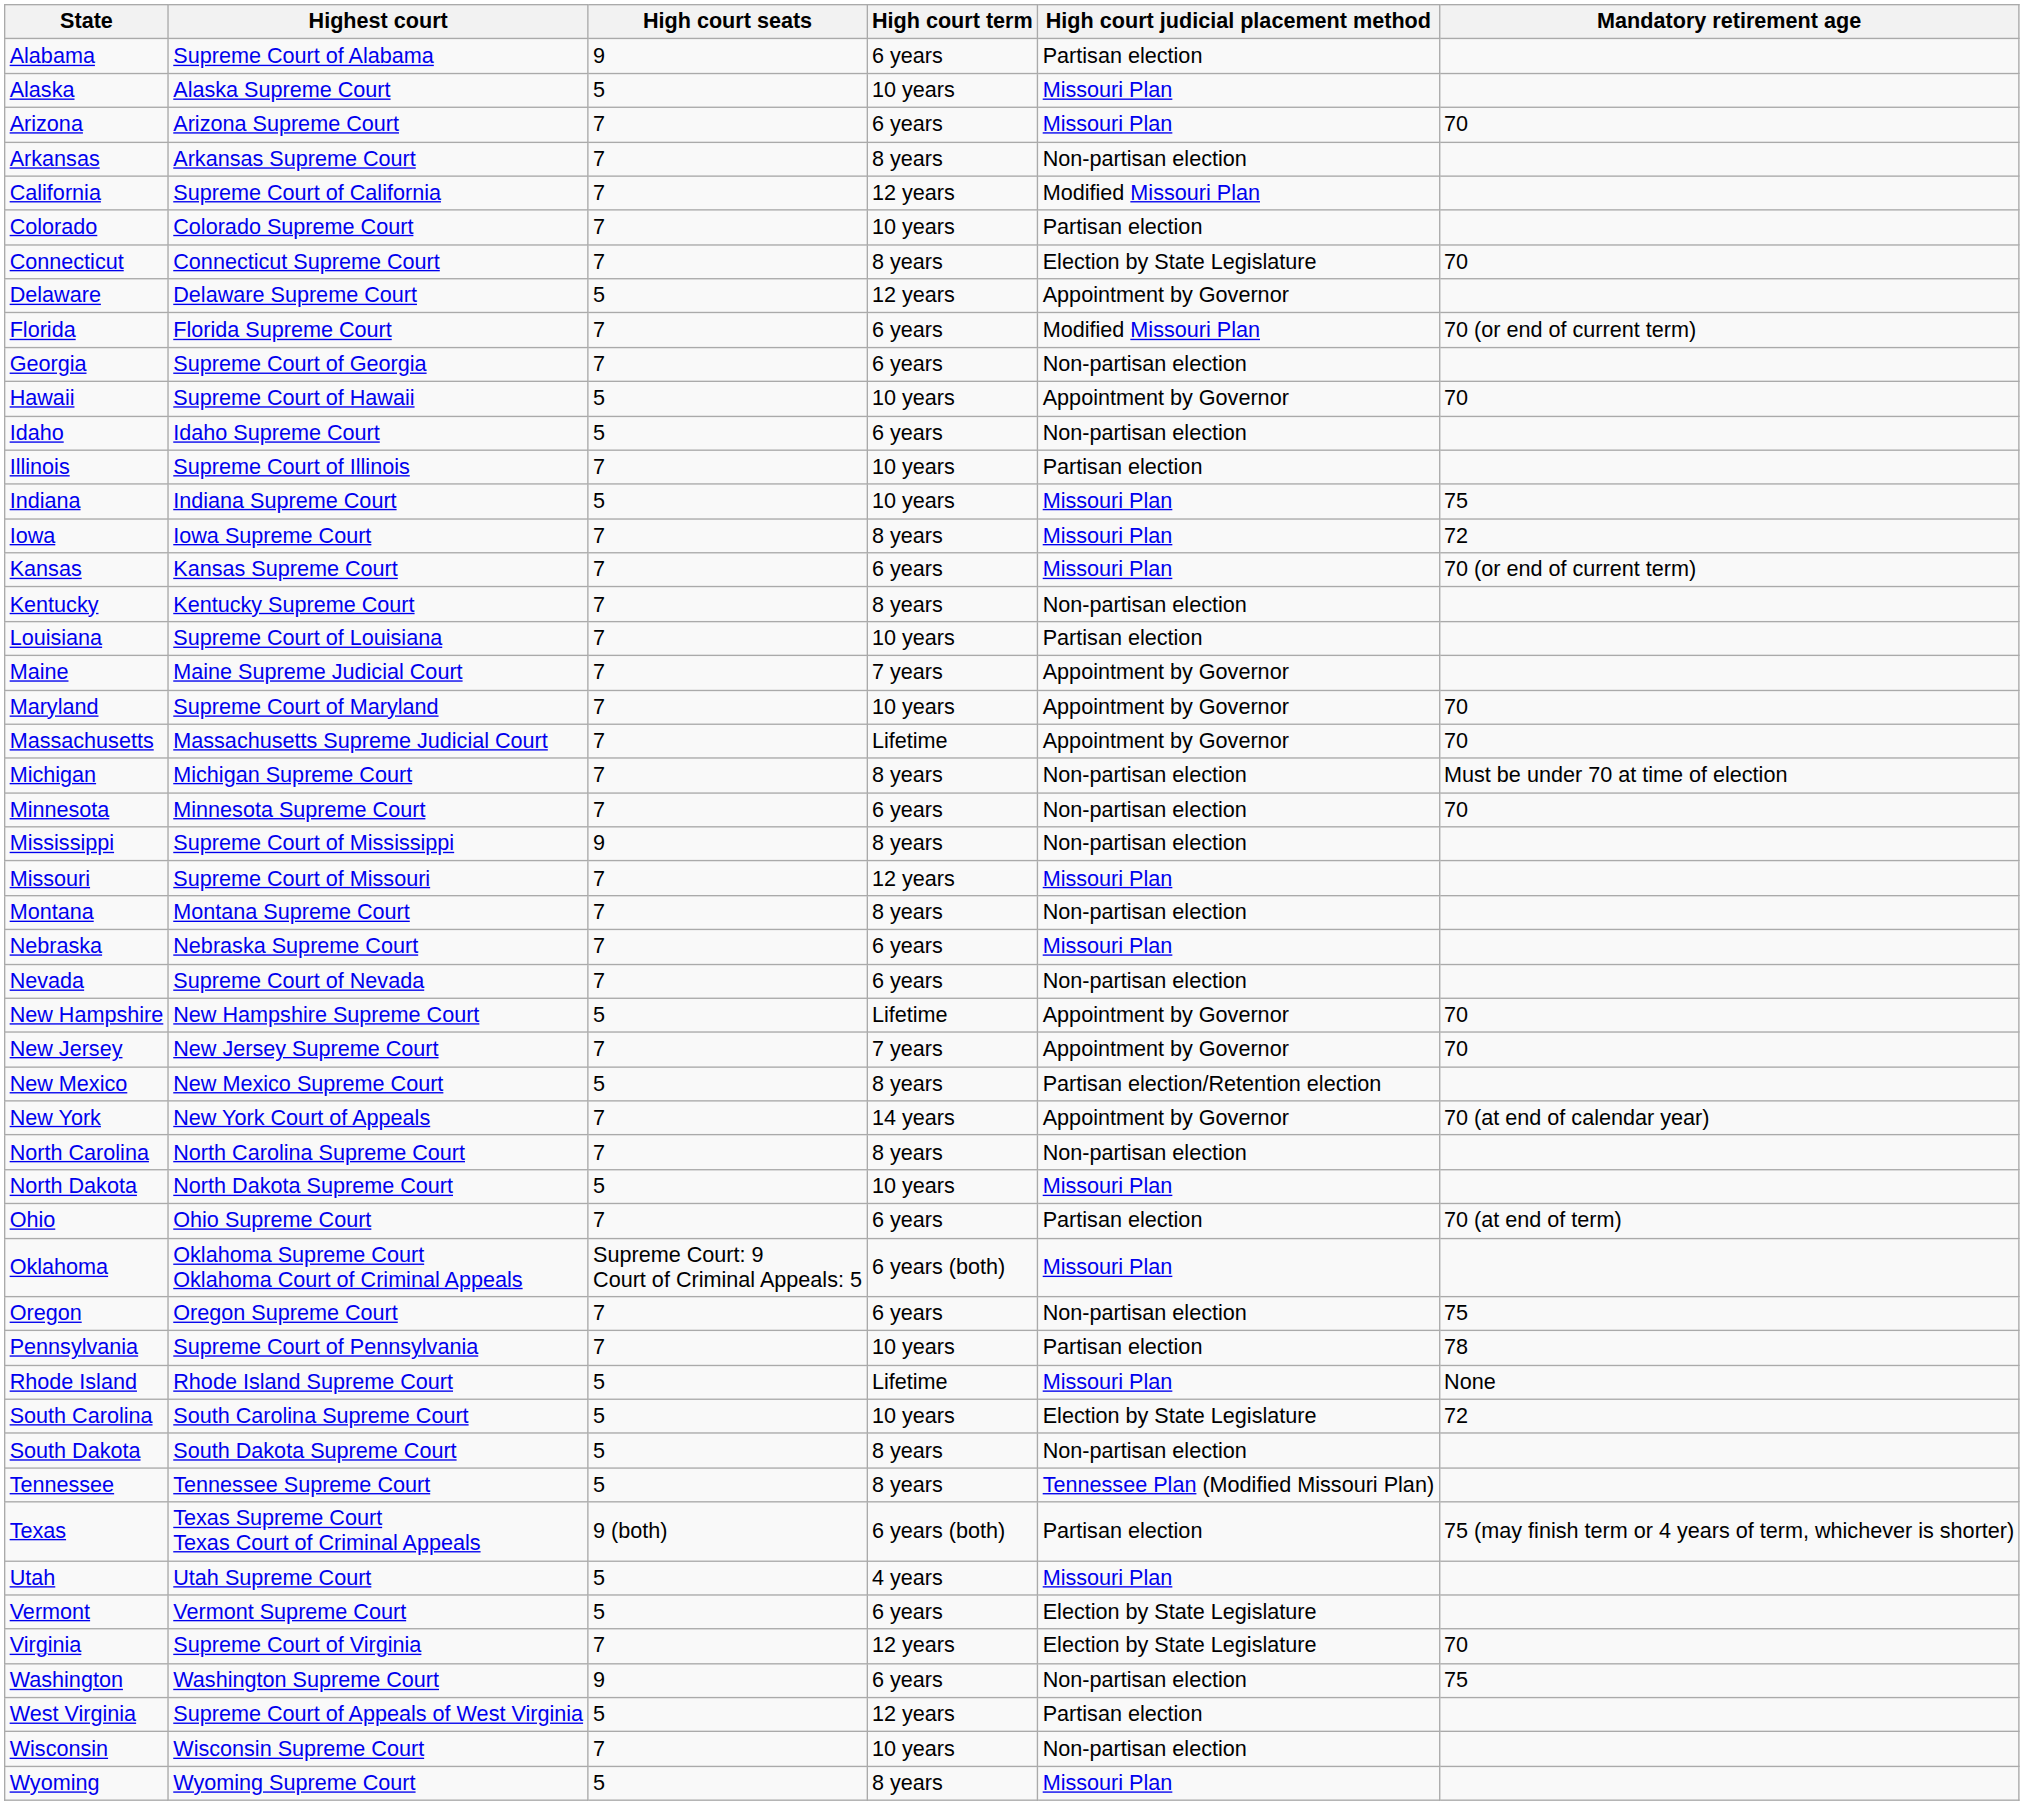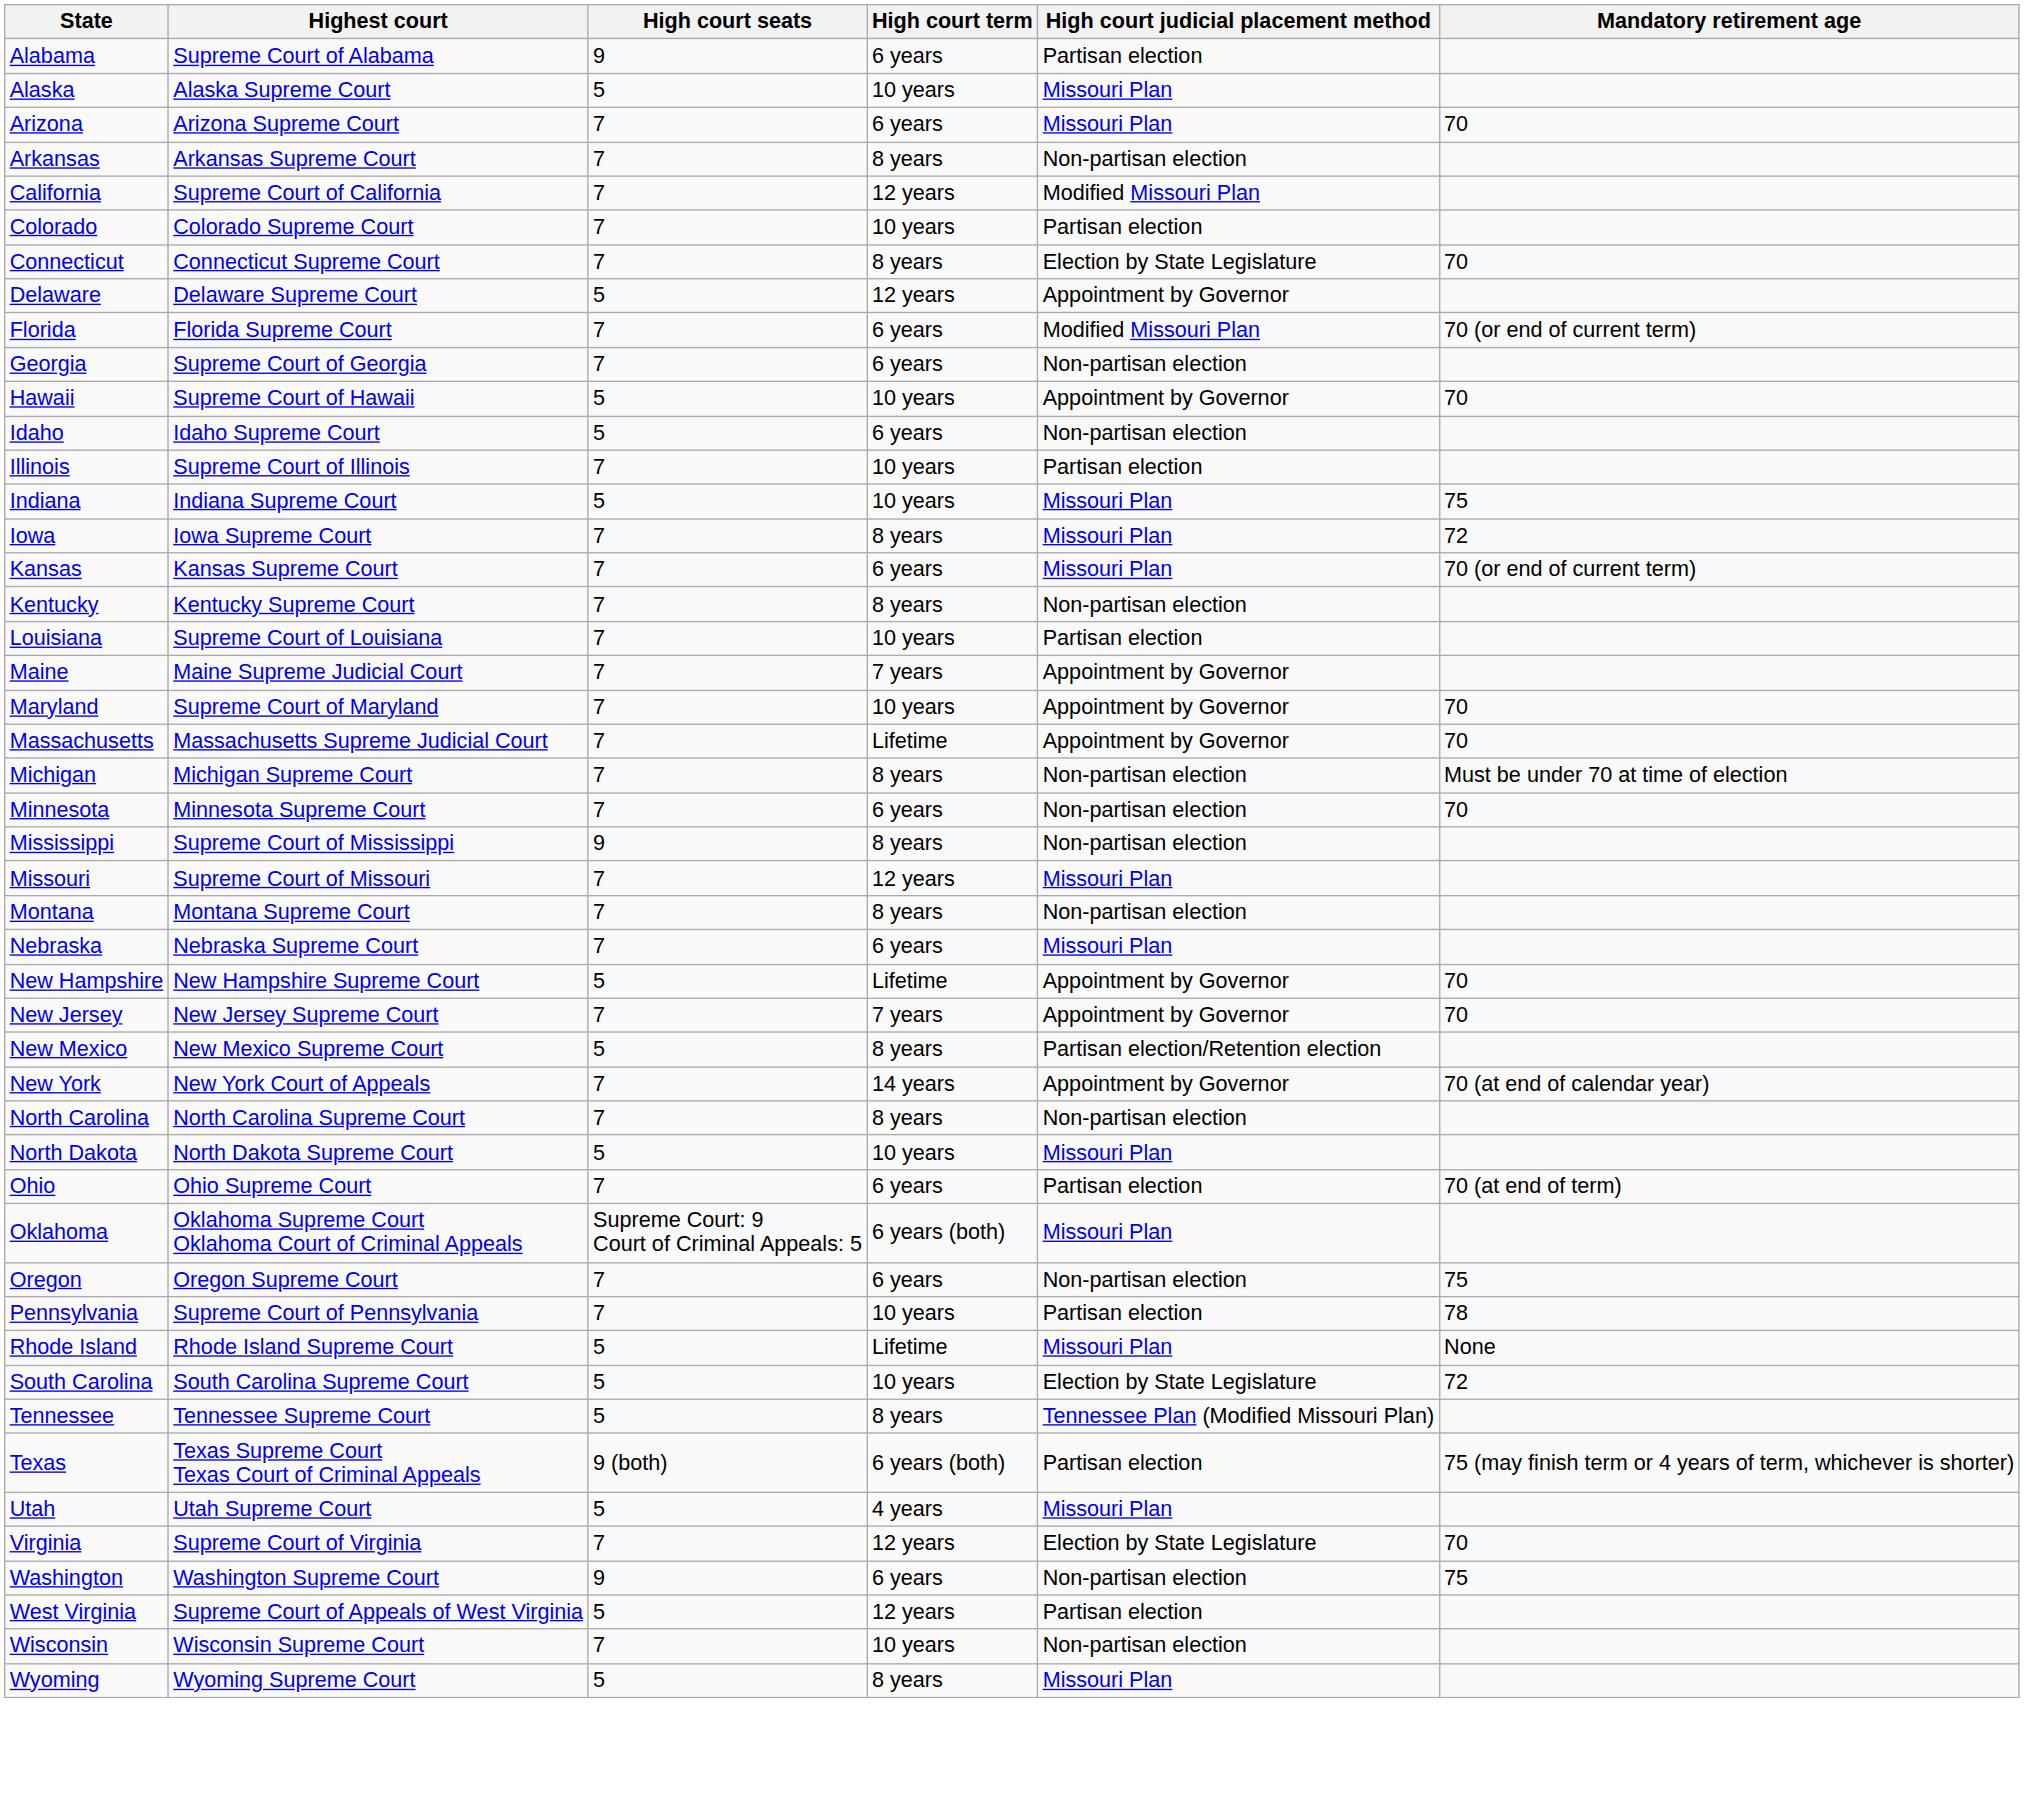 <table class="wikitable sortable" border="1">
 <tr>
 <th>State</th>
 <th>Highest court</th>
 <th>High court seats</th>
 <th>High court term</th>
 <th>High court judicial placement method</th>
 <th>Mandatory retirement age</th>
 </tr>
 <tr>
 <td><a href='#'>Alabama</a></td>
 <td><a href='#'>Supreme Court of Alabama</a></td>
 <td>9</td>
 <td>6 years</td>
 <td>Partisan election</td>
 <td></td>
 </tr>
 <tr>
 <td><a href='#'>Alaska</a></td>
 <td><a href='#'>Alaska Supreme Court</a></td>
 <td>5</td>
 <td>10 years</td>
 <td><a href='#'>Missouri Plan</a></td>
 <td></td>
 </tr>
 <tr>
 <td><a href='#'>Arizona</a></td>
 <td><a href='#'>Arizona Supreme Court</a></td>
 <td>7</td>
 <td>6 years</td>
 <td><a href='#'>Missouri Plan</a></td>
 <td>70</td>
 </tr>
 <tr>
 <td><a href='#'>Arkansas</a></td>
 <td><a href='#'>Arkansas Supreme Court</a></td>
 <td>7</td>
 <td>8 years</td>
 <td>Non-partisan election</td>
 <td></td>
 </tr>
 <tr>
 <td><a href='#'>California</a></td>
 <td><a href='#'>Supreme Court of California</a></td>
 <td>7</td>
 <td>12 years</td>
 <td>Modified <a href='#'>Missouri Plan</a></td>
 <td></td>
 </tr>
 <tr>
 <td><a href='#'>Colorado</a></td>
 <td><a href='#'>Colorado Supreme Court</a></td>
 <td>7</td>
 <td>10 years</td>
 <td>Partisan election</td>
 <td></td>
 </tr>
 <tr>
 <td><a href='#'>Connecticut</a></td>
 <td><a href='#'>Connecticut Supreme Court</a></td>
 <td>7</td>
 <td>8 years</td>
 <td>Election by State Legislature</td>
 <td>70</td>
 </tr>
 <tr>
 <td><a href='#'>Delaware</a></td>
 <td><a href='#'>Delaware Supreme Court</a></td>
 <td>5</td>
 <td>12 years</td>
 <td>Appointment by Governor</td>
 <td></td>
 </tr>
 <tr>
 <td><a href='#'>Florida</a></td>
 <td><a href='#'>Florida Supreme Court</a></td>
 <td>7</td>
 <td>6 years</td>
 <td>Modified <a href='#'>Missouri Plan</a></td>
 <td>70 (or end of current term)</td>
 </tr>
 <tr>
 <td><a href='#'>Georgia</a></td>
 <td><a href='#'>Supreme Court of Georgia</a></td>
 <td>7</td>
 <td>6 years</td>
 <td>Non-partisan election</td>
 <td></td>
 </tr>
 <tr>
 <td><a href='#'>Hawaii</a></td>
 <td><a href='#'>Supreme Court of Hawaii</a></td>
 <td>5</td>
 <td>10 years</td>
 <td>Appointment by Governor</td>
 <td>70</td>
 </tr>
 <tr>
 <td><a href='#'>Idaho</a></td>
 <td><a href='#'>Idaho Supreme Court</a></td>
 <td>5</td>
 <td>6 years</td>
 <td>Non-partisan election</td>
 <td></td>
 </tr>
 <tr>
 <td><a href='#'>Illinois</a></td>
 <td><a href='#'>Supreme Court of Illinois</a></td>
 <td>7</td>
 <td>10 years</td>
 <td>Partisan election</td>
 <td></td>
 </tr>
 <tr>
 <td><a href='#'>Indiana</a></td>
 <td><a href='#'>Indiana Supreme Court</a></td>
 <td>5</td>
 <td>10 years</td>
 <td><a href='#'>Missouri Plan</a></td>
 <td>75</td>
 </tr>
 <tr>
 <td><a href='#'>Iowa</a></td>
 <td><a href='#'>Iowa Supreme Court</a></td>
 <td>7</td>
 <td>8 years</td>
 <td><a href='#'>Missouri Plan</a></td>
 <td>72</td>
 </tr>
 <tr>
 <td><a href='#'>Kansas</a></td>
 <td><a href='#'>Kansas Supreme Court</a></td>
 <td>7</td>
 <td>6 years</td>
 <td><a href='#'>Missouri Plan</a></td>
 <td>70 (or end of current term)</td>
 </tr>
 <tr>
 <td><a href='#'>Kentucky</a></td>
 <td><a href='#'>Kentucky Supreme Court</a></td>
 <td>7</td>
 <td>8 years</td>
 <td>Non-partisan election</td>
 <td></td>
 </tr>
 <tr>
 <td><a href='#'>Louisiana</a></td>
 <td><a href='#'>Supreme Court of Louisiana</a></td>
 <td>7</td>
 <td>10 years</td>
 <td>Partisan election</td>
 <td></td>
 </tr>
 <tr>
 <td><a href='#'>Maine</a></td>
 <td><a href='#'>Maine Supreme Judicial Court</a></td>
 <td>7</td>
 <td>7 years</td>
 <td>Appointment by Governor</td>
 <td></td>
 </tr>
 <tr>
 <td><a href='#'>Maryland</a></td>
 <td><a href='#'>Supreme Court of Maryland</a></td>
 <td>7</td>
 <td>10 years</td>
 <td>Appointment by Governor</td>
 <td>70</td>
 </tr>
 <tr>
 <td><a href='#'>Massachusetts</a></td>
 <td><a href='#'>Massachusetts Supreme Judicial Court</a></td>
 <td>7</td>
 <td>Lifetime</td>
 <td>Appointment by Governor</td>
 <td>70</td>
 </tr>
 <tr>
 <td><a href='#'>Michigan</a></td>
 <td><a href='#'>Michigan Supreme Court</a></td>
 <td>7</td>
 <td>8 years</td>
 <td>Non-partisan election</td>
 <td>Must be under 70 at time of election</td>
 </tr>
 <tr>
 <td><a href='#'>Minnesota</a></td>
 <td><a href='#'>Minnesota Supreme Court</a></td>
 <td>7</td>
 <td>6 years</td>
 <td>Non-partisan election</td>
 <td>70</td>
 </tr>
 <tr>
 <td><a href='#'>Mississippi</a></td>
 <td><a href='#'>Supreme Court of Mississippi</a></td>
 <td>9</td>
 <td>8 years</td>
 <td>Non-partisan election</td>
 <td></td>
 </tr>
 <tr>
 <td><a href='#'>Missouri</a></td>
 <td><a href='#'>Supreme Court of Missouri</a></td>
 <td>7</td>
 <td>12 years</td>
 <td><a href='#'>Missouri Plan</a></td>
 <td></td>
 </tr>
 <tr>
 <td><a href='#'>Montana</a></td>
 <td><a href='#'>Montana Supreme Court</a></td>
 <td>7</td>
 <td>8 years</td>
 <td>Non-partisan election</td>
 <td></td>
 </tr>
 <tr>
 <td><a href='#'>Nebraska</a></td>
 <td><a href='#'>Nebraska Supreme Court</a></td>
 <td>7</td>
 <td>6 years</td>
 <td><a href='#'>Missouri Plan</a></td>
 <td></td>
 </tr>
 <tr>
-<td><a href='#'>Nevada</a></td>
-<td><a href='#'>Supreme Court of Nevada</a></td>
-<td>7</td>
-<td>6 years</td>
-<td>Non-partisan election</td>
-<td></td>
-</tr>
-<tr>
 <td><a href='#'>New Hampshire</a></td>
 <td><a href='#'>New Hampshire Supreme Court</a></td>
 <td>5</td>
 <td>Lifetime</td>
 <td>Appointment by Governor</td>
 <td>70</td>
 </tr>
 <tr>
 <td><a href='#'>New Jersey</a></td>
 <td><a href='#'>New Jersey Supreme Court</a></td>
 <td>7</td>
 <td>7 years</td>
 <td>Appointment by Governor</td>
 <td>70</td>
 </tr>
 <tr>
 <td><a href='#'>New Mexico</a></td>
 <td><a href='#'>New Mexico Supreme Court</a></td>
 <td>5</td>
 <td>8 years</td>
 <td>Partisan election/Retention election</td>
 <td></td>
 </tr>
 <tr>
 <td><a href='#'>New York</a></td>
 <td><a href='#'>New York Court of Appeals</a></td>
 <td>7</td>
 <td>14 years</td>
 <td>Appointment by Governor</td>
 <td>70 (at end of calendar year)</td>
 </tr>
 <tr>
 <td><a href='#'>North Carolina</a></td>
 <td><a href='#'>North Carolina Supreme Court</a></td>
 <td>7</td>
 <td>8 years</td>
 <td>Non-partisan election</td>
 <td></td>
 </tr>
 <tr>
 <td><a href='#'>North Dakota</a></td>
 <td><a href='#'>North Dakota Supreme Court</a></td>
 <td>5</td>
 <td>10 years</td>
 <td><a href='#'>Missouri Plan</a></td>
 <td></td>
 </tr>
 <tr>
 <td><a href='#'>Ohio</a></td>
 <td><a href='#'>Ohio Supreme Court</a></td>
 <td>7</td>
 <td>6 years</td>
 <td>Partisan election</td>
 <td>70 (at end of term)</td>
 </tr>
 <tr>
 <td><a href='#'>Oklahoma</a></td>
 <td><a href='#'>Oklahoma Supreme Court</a><br><a href='#'>Oklahoma Court of Criminal Appeals</a></td>
 <td>Supreme Court: 9<br>Court of Criminal Appeals: 5</td>
 <td>6 years (both)</td>
 <td><a href='#'>Missouri Plan</a></td>
 <td></td>
 </tr>
 <tr>
 <td><a href='#'>Oregon</a></td>
 <td><a href='#'>Oregon Supreme Court</a></td>
 <td>7</td>
 <td>6 years</td>
 <td>Non-partisan election</td>
 <td>75</td>
 </tr>
 <tr>
 <td><a href='#'>Pennsylvania</a></td>
 <td><a href='#'>Supreme Court of Pennsylvania</a></td>
 <td>7</td>
 <td>10 years</td>
 <td>Partisan election</td>
 <td>78</td>
 </tr>
 <tr>
 <td><a href='#'>Rhode Island</a></td>
 <td><a href='#'>Rhode Island Supreme Court</a></td>
 <td>5</td>
 <td>Lifetime</td>
 <td><a href='#'>Missouri Plan</a></td>
 <td>None</td>
 </tr>
 <tr>
 <td><a href='#'>South Carolina</a></td>
 <td><a href='#'>South Carolina Supreme Court</a></td>
 <td>5</td>
 <td>10 years</td>
 <td>Election by State Legislature</td>
 <td>72</td>
 </tr>
 <tr>
-<td><a href='#'>South Dakota</a></td>
-<td><a href='#'>South Dakota Supreme Court</a></td>
-<td>5</td>
-<td>8 years</td>
-<td>Non-partisan election</td>
-<td></td>
-</tr>
-<tr>
 <td><a href='#'>Tennessee</a></td>
 <td><a href='#'>Tennessee Supreme Court</a></td>
 <td>5</td>
 <td>8 years</td>
 <td><a href='#'>Tennessee Plan</a> (Modified Missouri Plan)</td>
 <td></td>
 </tr>
 <tr>
 <td><a href='#'>Texas</a></td>
 <td><a href='#'>Texas Supreme Court</a><br><a href='#'>Texas Court of Criminal Appeals</a></td>
 <td>9 (both)</td>
 <td>6 years (both)</td>
 <td>Partisan election</td>
 <td>75 (may finish term or 4 years of term, whichever is shorter)</td>
 </tr>
 <tr>
 <td><a href='#'>Utah</a></td>
 <td><a href='#'>Utah Supreme Court</a></td>
 <td>5</td>
 <td>4 years</td>
 <td><a href='#'>Missouri Plan</a></td>
-<td></td>
-</tr>
-<tr>
-<td><a href='#'>Vermont</a></td>
-<td><a href='#'>Vermont Supreme Court</a></td>
-<td>5</td>
-<td>6 years</td>
-<td>Election by State Legislature</td>
 <td></td>
 </tr>
 <tr>
 <td><a href='#'>Virginia</a></td>
 <td><a href='#'>Supreme Court of Virginia</a></td>
 <td>7</td>
 <td>12 years</td>
 <td>Election by State Legislature</td>
 <td>70</td>
 </tr>
 <tr>
 <td><a href='#'>Washington</a></td>
 <td><a href='#'>Washington Supreme Court</a></td>
 <td>9</td>
 <td>6 years</td>
 <td>Non-partisan election</td>
 <td>75</td>
 </tr>
 <tr>
 <td><a href='#'>West Virginia</a></td>
 <td><a href='#'>Supreme Court of Appeals of West Virginia</a></td>
 <td>5</td>
 <td>12 years</td>
 <td>Partisan election</td>
 <td></td>
 </tr>
 <tr>
 <td><a href='#'>Wisconsin</a></td>
 <td><a href='#'>Wisconsin Supreme Court</a></td>
 <td>7</td>
 <td>10 years</td>
 <td>Non-partisan election</td>
 <td></td>
 </tr>
 <tr>
 <td><a href='#'>Wyoming</a></td>
 <td><a href='#'>Wyoming Supreme Court</a></td>
 <td>5</td>
 <td>8 years</td>
 <td><a href='#'>Missouri Plan</a></td>
 <td></td>
 </tr>
 </table>
